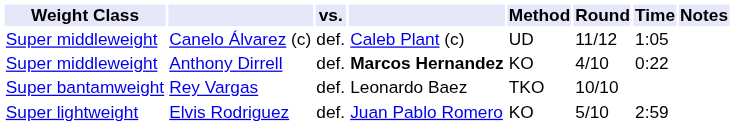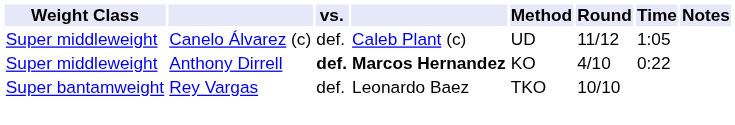 <table class="toccolours" style="font-size: 85%;">
 <tr>
 <th style="background:#e6e8fa; color:#000; text-align:center;">Weight Class</th>
 <th style="background:#e6e8fa; color:#000; text-align:center;"></th>
 <th style="background:#e6e8fa; color:#000; text-align:center;">vs.</th>
 <th style="background:#e6e8fa; color:#000; text-align:center;"></th>
 <th style="background:#e6e8fa; color:#000; text-align:center;">Method</th>
 <th style="background:#e6e8fa; color:#000; text-align:center;">Round</th>
 <th style="background:#e6e8fa; color:#000; text-align:center;">Time</th>
 <th style="background:#e6e8fa; color:#000; text-align:center;">Notes</th>
 </tr>
 <tr>
 <td><a href='#'>Super middleweight</a></td>
 <td> <a href='#'>Canelo Álvarez</a> (c)</td>
 <td>def.</td>
 <td> <a href='#'>Caleb Plant</a> (c)</td>
 <td>UD</td>
 <td>11/12</td>
 <td>1:05</td>
 <td></td>
 </tr>
 <tr>
 <td><a href='#'>Super middleweight</a></td>
 <td> <a href='#'>Anthony Dirrell</a></td>
-<td>def.</td>
+<td><strong>def.</strong></td>
 <td><strong> Marcos Hernandez</strong></td>
 <td>KO</td>
 <td>4/10</td>
 <td>0:22</td>
 <td></td>
 </tr>
 <tr>
 <td><a href='#'>Super bantamweight</a></td>
 <td> <a href='#'>Rey Vargas</a></td>
 <td>def.</td>
 <td> Leonardo Baez</td>
 <td>TKO</td>
 <td>10/10</td>
 <td></td>
 <td></td>
 </tr>
-<tr>
-<td><a href='#'>Super lightweight</a></td>
-<td> <a href='#'>Elvis Rodriguez</a></td>
-<td>def.</td>
-<td> <a href='#'>Juan Pablo Romero</a></td>
-<td>KO</td>
-<td>5/10</td>
-<td>2:59</td>
-<td></td>
-</tr>
 </table>
